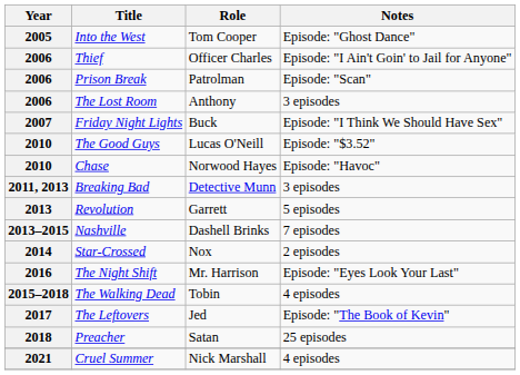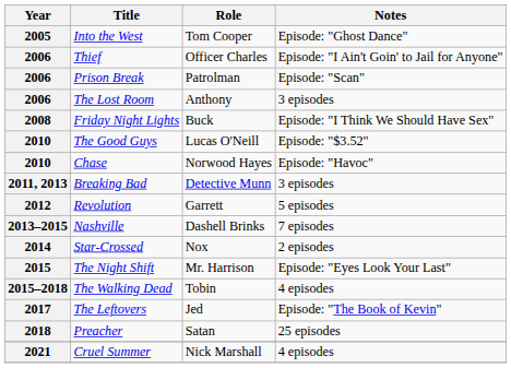 <table class="wikitable sortable">
 <tr>
 <th>Year</th>
 <th>Title</th>
 <th>Role</th>
 <th class="unsortable">Notes</th>
 </tr>
 <tr>
 <th>2005</th>
 <td><em><a href='#'>Into the West</a></em></td>
 <td>Tom Cooper</td>
 <td>Episode: "Ghost Dance"</td>
 </tr>
 <tr>
 <th>2006</th>
 <td><em><a href='#'>Thief</a></em></td>
 <td>Officer Charles</td>
 <td>Episode: "I Ain't Goin' to Jail for Anyone"</td>
 </tr>
 <tr>
 <th>2006</th>
 <td><em><a href='#'>Prison Break</a></em></td>
 <td>Patrolman</td>
 <td>Episode: "Scan"</td>
 </tr>
 <tr>
 <th>2006</th>
 <td><em><a href='#'>The Lost Room</a></em></td>
 <td>Anthony</td>
 <td>3 episodes</td>
 </tr>
 <tr>
-<th>2007</th>
+<th>2008</th>
 <td><em><a href='#'>Friday Night Lights</a></em></td>
 <td>Buck</td>
 <td>Episode: "I Think We Should Have Sex"</td>
 </tr>
 <tr>
 <th>2010</th>
 <td><em><a href='#'>The Good Guys</a></em></td>
 <td>Lucas O'Neill</td>
 <td>Episode: "$3.52"</td>
 </tr>
 <tr>
 <th>2010</th>
 <td><em><a href='#'>Chase</a></em></td>
 <td>Norwood Hayes</td>
 <td>Episode: "Havoc"</td>
 </tr>
 <tr>
 <th>2011, 2013</th>
 <td><em><a href='#'>Breaking Bad</a></em></td>
 <td><a href='#'>Detective Munn</a></td>
 <td>3 episodes</td>
 </tr>
 <tr>
-<th>2013</th>
+<th>2012</th>
 <td><em><a href='#'>Revolution</a></em></td>
 <td>Garrett</td>
 <td>5 episodes</td>
 </tr>
 <tr>
 <th>2013–2015</th>
 <td><em><a href='#'>Nashville</a></em></td>
 <td>Dashell Brinks</td>
 <td>7 episodes</td>
 </tr>
 <tr>
 <th>2014</th>
 <td><em><a href='#'>Star-Crossed</a></em></td>
 <td>Nox</td>
 <td>2 episodes</td>
 </tr>
 <tr>
-<th>2016</th>
+<th>2015</th>
 <td><em><a href='#'>The Night Shift</a></em></td>
 <td>Mr. Harrison</td>
 <td>Episode: "Eyes Look Your Last"</td>
 </tr>
 <tr>
 <th>2015–2018</th>
 <td><em><a href='#'>The Walking Dead</a></em></td>
 <td>Tobin</td>
 <td>4 episodes</td>
 </tr>
 <tr>
 <th>2017</th>
 <td><em><a href='#'>The Leftovers</a></em></td>
 <td>Jed</td>
 <td>Episode: "<a href='#'>The Book of Kevin</a>"</td>
 </tr>
 <tr>
 <th>2018</th>
 <td><em><a href='#'>Preacher</a></em></td>
 <td>Satan</td>
 <td>25 episodes</td>
 </tr>
 <tr>
 </tr>
 <tr>
 <th>2021</th>
 <td><em><a href='#'>Cruel Summer</a></em></td>
 <td>Nick Marshall</td>
 <td>4 episodes</td>
 </tr>
 <tr>
 </tr>
 </table>
